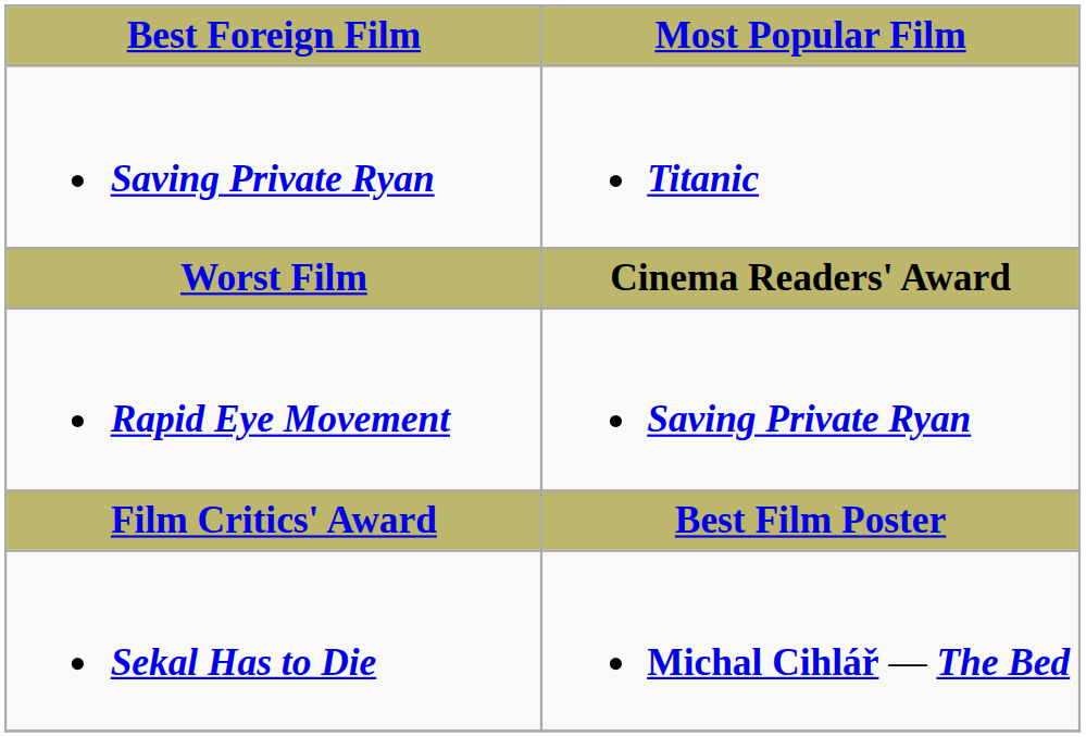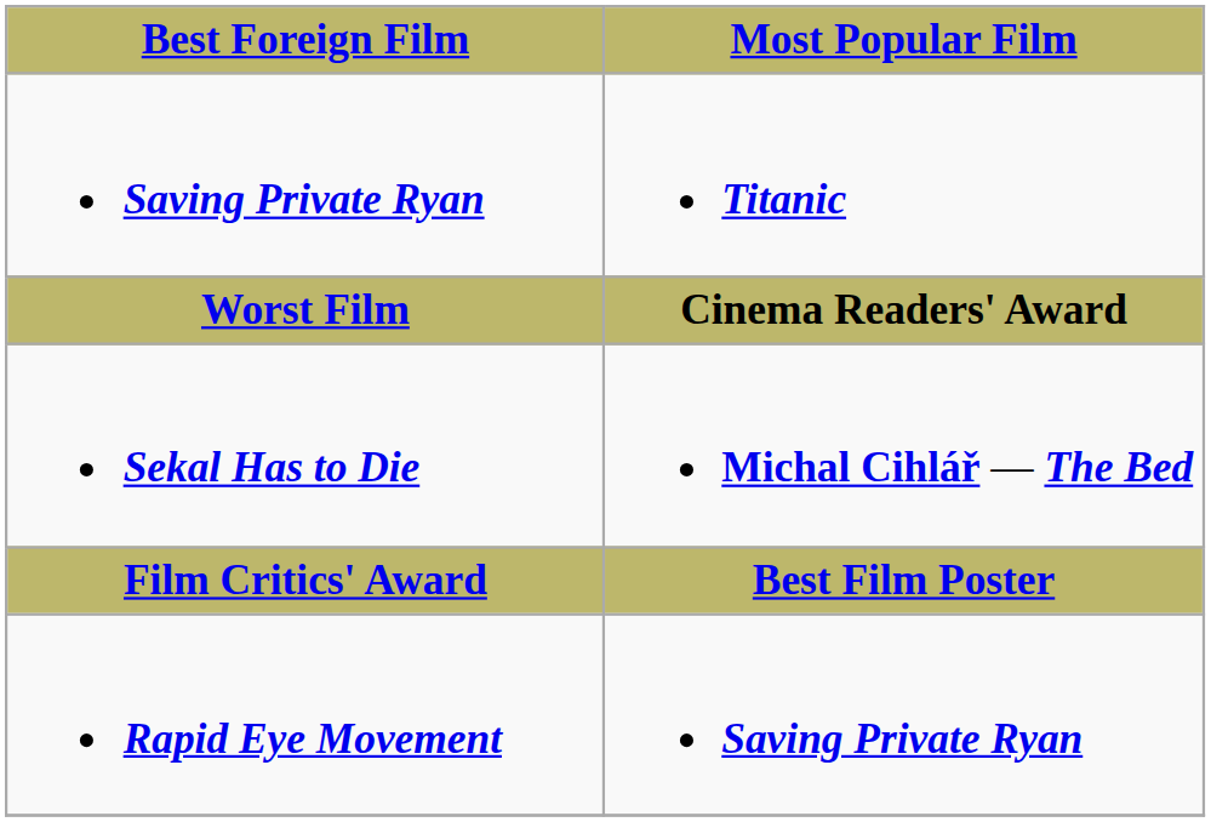 <table class=wikitable>
 <tr>
 <th style="background:#BDB76B; width: 50%"><a href='#'>Best Foreign Film</a></th>
 <th style="background:#BDB76B; width: 50%"><a href='#'>Most Popular Film</a></th>
 </tr>
 <tr>
 <td valign="top"><br><ul><li><strong><em><a href='#'>Saving Private Ryan</a></em></strong></li></ul></td>
 <td valign="top"><br><ul><li><strong><em><a href='#'>Titanic</a></em></strong></li></ul></td>
 </tr>
 <tr>
 <th style="background:#BDB76B; width: 50%"><a href='#'>Worst Film</a></th>
 <th style="background:#BDB76B; width: 50%">Cinema Readers' Award</th>
 </tr>
 <tr>
-<td valign="top"><br><ul><li><strong><em><a href='#'>Rapid Eye Movement</a></em></strong></li></ul></td>
-<td valign="top"><br><ul><li><strong><em><a href='#'>Saving Private Ryan</a></em></strong></li></ul></td>
+<td valign="top"><br><ul><li><strong><em><a href='#'>Sekal Has to Die</a></em></strong></li></ul></td>
+<td valign="top"><br><ul><li><strong><a href='#'>Michal Cihlář</a></strong> — <strong><em><a href='#'>The Bed</a></em></strong></li></ul></td>
 </tr>
 <tr>
 <th style="background:#BDB76B; width: 50%"><a href='#'>Film Critics' Award</a></th>
 <th style="background:#BDB76B; width: 50%"><a href='#'>Best Film Poster</a></th>
 </tr>
 <tr>
-<td valign="top"><br><ul><li><strong><em><a href='#'>Sekal Has to Die</a></em></strong></li></ul></td>
-<td valign="top"><br><ul><li><strong><a href='#'>Michal Cihlář</a></strong> — <strong><em><a href='#'>The Bed</a></em></strong></li></ul></td>
+<td valign="top"><br><ul><li><strong><em><a href='#'>Rapid Eye Movement</a></em></strong></li></ul></td>
+<td valign="top"><br><ul><li><strong><em><a href='#'>Saving Private Ryan</a></em></strong></li></ul></td>
 </tr>
 <tr>
 </tr>
 </table>
